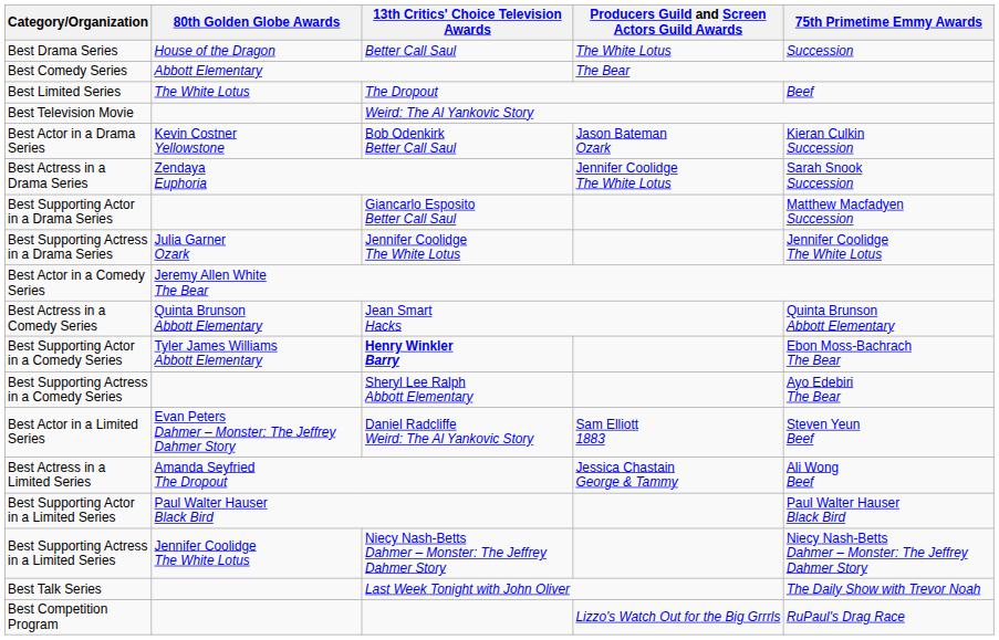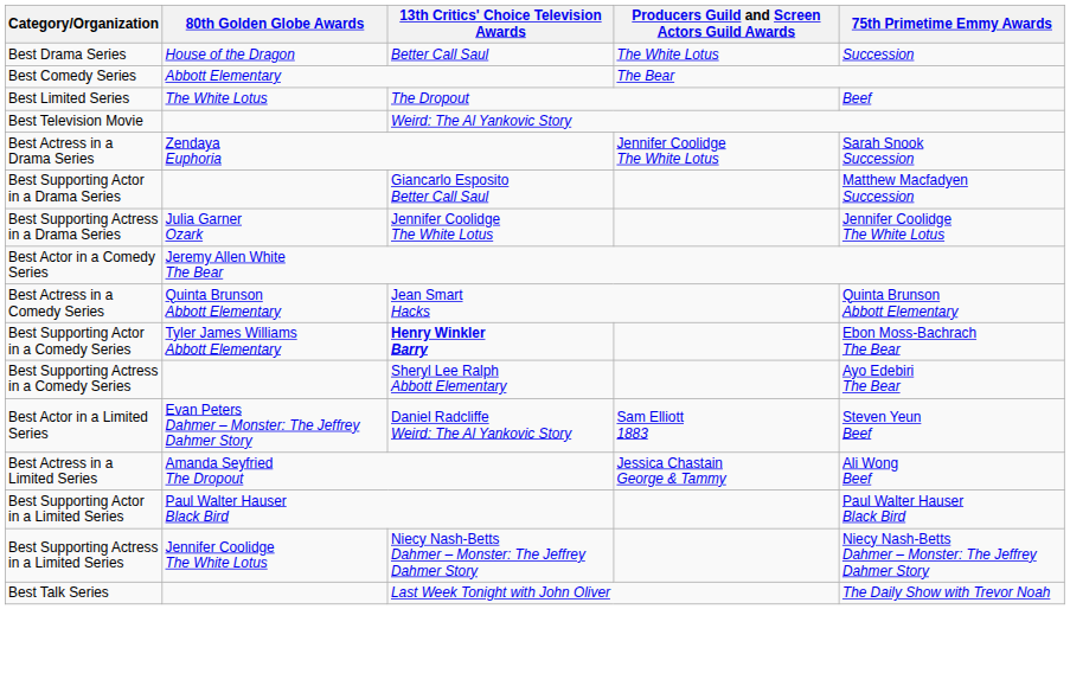 <table class="wikitable">
 <tr>
 <th style="width:20px;">Category/Organization</th>
 <th style="width:250px;"><a href='#'>80th Golden Globe Awards</a><br></th>
 <th style="width:250px;"><a href='#'>13th Critics' Choice Television Awards</a><br></th>
 <th style="width:250px;"><a href='#'>Producers Guild</a> and <a href='#'>Screen Actors Guild Awards</a><br></th>
 <th style="width:250px;"><a href='#'>75th Primetime Emmy Awards</a><br></th>
 </tr>
 <tr>
 <td>Best Drama Series</td>
 <td><em><a href='#'>House of the Dragon</a></em></td>
 <td><em><a href='#'>Better Call Saul</a></em></td>
 <td><em><a href='#'>The White Lotus</a></em></td>
 <td><em><a href='#'>Succession</a></em></td>
 </tr>
 <tr>
 <td>Best Comedy Series</td>
 <td colspan="2"><em><a href='#'>Abbott Elementary</a></em></td>
 <td colspan="2"><em><a href='#'>The Bear</a></em></td>
 </tr>
 <tr>
 <td>Best Limited Series</td>
 <td><em><a href='#'>The White Lotus</a></em></td>
 <td colspan="2"><em><a href='#'>The Dropout</a></em></td>
 <td><em><a href='#'>Beef</a></em></td>
 </tr>
 <tr>
 <td>Best Television Movie</td>
 <td></td>
 <td colspan="3"><em><a href='#'>Weird: The Al Yankovic Story</a></em></td>
-</tr>
-<tr>
-<td>Best Actor in a Drama Series</td>
-<td><a href='#'>Kevin Costner</a><br><em><a href='#'>Yellowstone</a></em></td>
-<td><a href='#'>Bob Odenkirk</a><br><em><a href='#'>Better Call Saul</a></em></td>
-<td><a href='#'>Jason Bateman</a><br><em><a href='#'>Ozark</a></em></td>
-<td><a href='#'>Kieran Culkin</a><br><em><a href='#'>Succession</a></em></td>
 </tr>
 <tr>
 <td>Best Actress in a Drama Series</td>
 <td colspan="2"><a href='#'>Zendaya</a><br><em><a href='#'>Euphoria</a></em></td>
 <td><a href='#'>Jennifer Coolidge</a><br><em><a href='#'>The White Lotus</a></em></td>
 <td><a href='#'>Sarah Snook</a><br><em><a href='#'>Succession</a></em></td>
 </tr>
 <tr>
 <td>Best Supporting Actor in a Drama Series</td>
 <td></td>
 <td><a href='#'>Giancarlo Esposito</a><br><em><a href='#'>Better Call Saul</a></em></td>
 <td></td>
 <td><a href='#'>Matthew Macfadyen</a><br><em><a href='#'>Succession</a></em></td>
 </tr>
 <tr>
 <td>Best Supporting Actress in a Drama Series</td>
 <td><a href='#'>Julia Garner</a><br><em><a href='#'>Ozark</a></em></td>
 <td><a href='#'>Jennifer Coolidge</a><br><em><a href='#'>The White Lotus</a></em></td>
 <td></td>
 <td><a href='#'>Jennifer Coolidge</a><br><em><a href='#'>The White Lotus</a></em></td>
 </tr>
 <tr>
 <td>Best Actor in a Comedy Series</td>
 <td colspan="4"><a href='#'>Jeremy Allen White</a><br><em><a href='#'>The Bear</a></em></td>
 </tr>
 <tr>
 <td>Best Actress in a Comedy Series</td>
 <td><a href='#'>Quinta Brunson</a><br><em><a href='#'>Abbott Elementary</a></em></td>
 <td colspan="2"><a href='#'>Jean Smart</a><br><em><a href='#'>Hacks</a></em></td>
 <td><a href='#'>Quinta Brunson</a><br><em><a href='#'>Abbott Elementary</a></em></td>
 </tr>
 <tr>
 <td>Best Supporting Actor in a Comedy Series</td>
 <td><a href='#'>Tyler James Williams</a><br><em><a href='#'>Abbott Elementary</a></em></td>
 <td><strong><a href='#'>Henry Winkler</a><br><em><a href='#'>Barry</a></em></strong></td>
 <td></td>
 <td><a href='#'>Ebon Moss-Bachrach</a><br><em><a href='#'>The Bear</a></em></td>
 </tr>
 <tr>
 <td>Best Supporting Actress in a Comedy Series</td>
 <td></td>
 <td><a href='#'>Sheryl Lee Ralph</a><br><em><a href='#'>Abbott Elementary</a></em></td>
 <td></td>
 <td><a href='#'>Ayo Edebiri</a><br><em><a href='#'>The Bear</a></em></td>
 </tr>
 <tr>
 <td>Best Actor in a Limited Series</td>
 <td><a href='#'>Evan Peters</a><br><em><a href='#'>Dahmer – Monster: The Jeffrey Dahmer Story</a></em></td>
 <td><a href='#'>Daniel Radcliffe</a><br><em><a href='#'>Weird: The Al Yankovic Story</a></em></td>
 <td><a href='#'>Sam Elliott</a><br><em><a href='#'>1883</a></em></td>
 <td><a href='#'>Steven Yeun</a><br><em><a href='#'>Beef</a></em></td>
 </tr>
 <tr>
 <td>Best Actress in a Limited Series</td>
 <td colspan="2"><a href='#'>Amanda Seyfried</a><br><em><a href='#'>The Dropout</a></em></td>
 <td><a href='#'>Jessica Chastain</a><br><em><a href='#'>George & Tammy</a></em></td>
 <td><a href='#'>Ali Wong</a><br><em><a href='#'>Beef</a></em></td>
 </tr>
 <tr>
 <td>Best Supporting Actor in a Limited Series</td>
 <td colspan="2"><a href='#'>Paul Walter Hauser</a><br><em><a href='#'>Black Bird</a></em></td>
 <td></td>
 <td><a href='#'>Paul Walter Hauser</a><br><em><a href='#'>Black Bird</a></em></td>
 </tr>
 <tr>
 <td>Best Supporting Actress in a Limited Series</td>
 <td><a href='#'>Jennifer Coolidge</a><br><em><a href='#'>The White Lotus</a></em></td>
 <td><a href='#'>Niecy Nash-Betts</a><br><em><a href='#'>Dahmer – Monster: The Jeffrey Dahmer Story</a></em></td>
 <td></td>
 <td><a href='#'>Niecy Nash-Betts</a><br><em><a href='#'>Dahmer – Monster: The Jeffrey Dahmer Story</a></em></td>
 </tr>
 <tr>
 <td>Best Talk Series</td>
 <td></td>
 <td colspan="2"><em><a href='#'>Last Week Tonight with John Oliver</a></em></td>
 <td><em><a href='#'>The Daily Show with Trevor Noah</a></em></td>
 </tr>
-<tr>
-<td>Best Competition Program</td>
-<td></td>
-<td></td>
-<td><em><a href='#'>Lizzo's Watch Out for the Big Grrrls</a></em></td>
-<td><em><a href='#'>RuPaul's Drag Race</a></em></td>
-</tr>
 </table>
